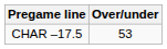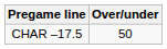 <table class="wikitable">
 <tr align="center">
 <th style=>Pregame line</th>
 <th style=>Over/under</th>
 </tr>
 <tr align="center">
 <td>CHAR –17.5</td>
-<td>53</td>
+<td>50</td>
 </tr>
 </table>
